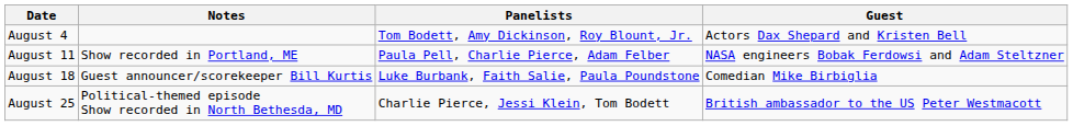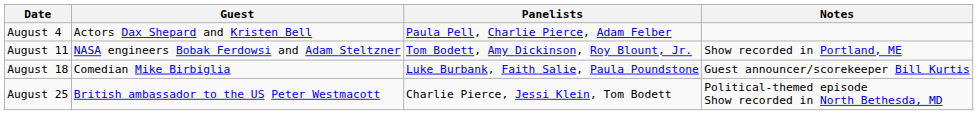 <table class="wikitable">
 <tr>
 <th>Date</th>
+<th>Guest</th>
+<th>Panelists</th>
 <th>Notes</th>
-<th>Panelists</th>
-<th>Guest</th>
 </tr>
 <tr>
 <td>August 4</td>
+<td>Actors <a href='#'>Dax Shepard</a> and <a href='#'>Kristen Bell</a></td>
+<td><a href='#'>Paula Pell</a>, <a href='#'>Charlie Pierce</a>, <a href='#'>Adam Felber</a></td>
 <td></td>
-<td><a href='#'>Tom Bodett</a>, <a href='#'>Amy Dickinson</a>, <a href='#'>Roy Blount, Jr.</a></td>
-<td>Actors <a href='#'>Dax Shepard</a> and <a href='#'>Kristen Bell</a></td>
 </tr>
 <tr>
 <td>August 11</td>
+<td><a href='#'>NASA</a> engineers <a href='#'>Bobak Ferdowsi</a> and <a href='#'>Adam Steltzner</a></td>
+<td><a href='#'>Tom Bodett</a>, <a href='#'>Amy Dickinson</a>, <a href='#'>Roy Blount, Jr.</a></td>
 <td>Show recorded in <a href='#'>Portland, ME</a></td>
-<td><a href='#'>Paula Pell</a>, <a href='#'>Charlie Pierce</a>, <a href='#'>Adam Felber</a></td>
-<td><a href='#'>NASA</a> engineers <a href='#'>Bobak Ferdowsi</a> and <a href='#'>Adam Steltzner</a></td>
 </tr>
 <tr>
 <td>August 18</td>
+<td>Comedian <a href='#'>Mike Birbiglia</a></td>
+<td><a href='#'>Luke Burbank</a>, <a href='#'>Faith Salie</a>, <a href='#'>Paula Poundstone</a></td>
 <td>Guest announcer/scorekeeper <a href='#'>Bill Kurtis</a></td>
-<td><a href='#'>Luke Burbank</a>, <a href='#'>Faith Salie</a>, <a href='#'>Paula Poundstone</a></td>
-<td>Comedian <a href='#'>Mike Birbiglia</a></td>
 </tr>
 <tr>
 <td>August 25</td>
+<td><a href='#'>British ambassador to the US</a> <a href='#'>Peter Westmacott</a></td>
+<td>Charlie Pierce, <a href='#'>Jessi Klein</a>, Tom Bodett</td>
 <td>Political-themed episode<br>Show recorded in <a href='#'>North Bethesda, MD</a></td>
-<td>Charlie Pierce, <a href='#'>Jessi Klein</a>, Tom Bodett</td>
-<td><a href='#'>British ambassador to the US</a> <a href='#'>Peter Westmacott</a></td>
 </tr>
 </table>
